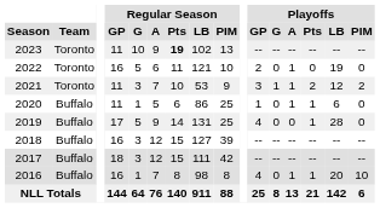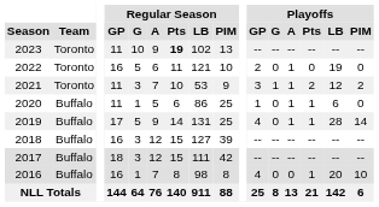 <table BORDER="0" CELLPADDING="3" CELLSPACING="0">
 <tr ALIGN="center" bgcolor="#e0e0e0">
 <th colspan="2" bgcolor="#ffffff"> </th>
 <th rowspan="99" bgcolor="#ffffff"> </th>
 <th colspan="6">Regular Season</th>
 <th rowspan="99" bgcolor="#ffffff"> </th>
 <th colspan="6">Playoffs</th>
 </tr>
 <tr ALIGN="center" bgcolor="#e0e0e0">
 <th>Season</th>
 <th>Team</th>
 <th>GP</th>
 <th>G</th>
 <th>A</th>
 <th>Pts</th>
 <th>LB</th>
 <th>PIM</th>
 <th>GP</th>
 <th>G</th>
 <th>A</th>
 <th>Pts</th>
 <th>LB</th>
 <th>PIM</th>
 </tr>
 <tr ALIGN="center" bgcolor="#f0f0f0">
 <td>2023</td>
 <td>Toronto</td>
 <td>11</td>
 <td>10</td>
 <td>9</td>
 <td><strong>19</strong></td>
 <td>102</td>
 <td>13</td>
 <td>--</td>
 <td>--</td>
 <td>--</td>
 <td>--</td>
 <td>--</td>
 <td>--</td>
 </tr>
 <tr ALIGN="center">
 <td>2022</td>
 <td>Toronto</td>
 <td>16</td>
 <td>5</td>
 <td>6</td>
 <td>11</td>
 <td>121</td>
 <td>10</td>
 <td>2</td>
 <td>0</td>
 <td>1</td>
 <td>0</td>
 <td>19</td>
 <td>0</td>
 </tr>
 <tr ALIGN="center" bgcolor="#f0f0f0">
 <td>2021</td>
 <td>Toronto</td>
 <td>11</td>
 <td>3</td>
 <td>7</td>
 <td>10</td>
 <td>53</td>
 <td>9</td>
 <td>3</td>
 <td>1</td>
 <td>1</td>
 <td>2</td>
 <td>12</td>
 <td>2</td>
 </tr>
 <tr ALIGN="center">
 <td>2020</td>
 <td>Buffalo</td>
 <td>11</td>
 <td>1</td>
 <td>5</td>
 <td>6</td>
 <td>86</td>
 <td>25</td>
 <td>1</td>
 <td>0</td>
 <td>1</td>
 <td>1</td>
 <td>6</td>
 <td>0</td>
 </tr>
 <tr ALIGN="center" bgcolor="#f0f0f0">
 <td>2019</td>
 <td>Buffalo</td>
 <td>17</td>
 <td>5</td>
 <td>9</td>
 <td>14</td>
 <td>131</td>
 <td>25</td>
 <td>4</td>
 <td>0</td>
-<td>0</td>
+<td>1</td>
 <td>1</td>
 <td>28</td>
-<td>0</td>
+<td>14</td>
 </tr>
 <tr ALIGN="center">
 <td>2018</td>
 <td>Buffalo</td>
 <td>16</td>
 <td>3</td>
 <td>12</td>
 <td>15</td>
 <td>127</td>
 <td>39</td>
 <td>--</td>
 <td>--</td>
 <td>--</td>
 <td>--</td>
 <td>--</td>
 <td>--</td>
 </tr>
 <tr ALIGN="center" bgcolor="#e0e0e0">
 <td>2017</td>
 <td>Buffalo</td>
 <td>18</td>
 <td>3</td>
 <td>12</td>
 <td>15</td>
 <td>111</td>
 <td>42</td>
 <td>--</td>
 <td>--</td>
 <td>--</td>
 <td>--</td>
 <td>--</td>
 <td>--</td>
 </tr>
 <tr ALIGN="center" bgcolor="#e0e0e0">
 <td>2016</td>
 <td>Buffalo</td>
 <td>16</td>
 <td>1</td>
 <td>7</td>
 <td>8</td>
 <td>98</td>
 <td>8</td>
 <td>4</td>
 <td>0</td>
-<td>1</td>
+<td>0</td>
 <td>1</td>
 <td>20</td>
 <td>10</td>
 </tr>
 <tr ALIGN="center" bgcolor="#f0f0f0">
 <th colspan="2">NLL Totals</th>
 <th>144</th>
 <th>64</th>
 <th>76</th>
 <th>140</th>
 <th>911</th>
 <th>88</th>
 <th>25</th>
 <th>8</th>
 <th>13</th>
 <th>21</th>
 <th>142</th>
 <th>6</th>
 </tr>
 </table>
